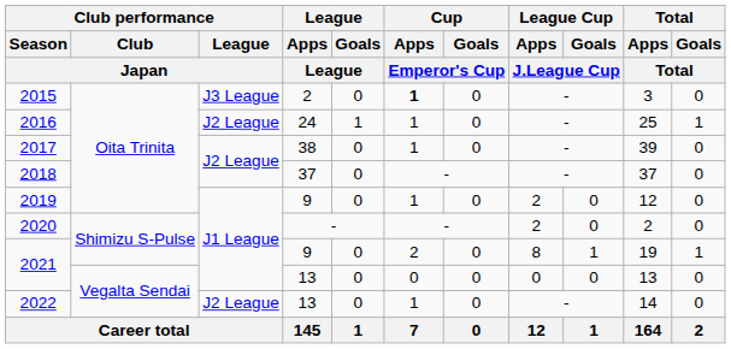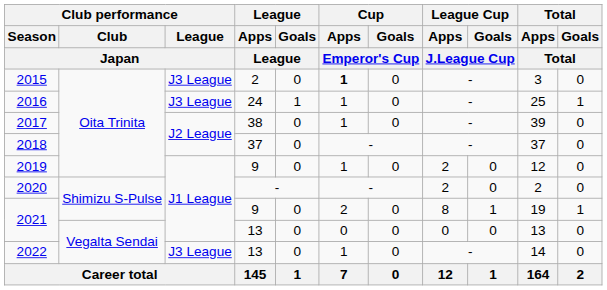 <table class="wikitable" style="text-align:center">
 <tr>
 <th colspan=3>Club performance</th>
 <th colspan=2>League</th>
 <th colspan=2>Cup</th>
 <th colspan=2>League Cup</th>
 <th colspan=2>Total</th>
 </tr>
 <tr>
 <th>Season</th>
 <th>Club</th>
 <th>League</th>
 <th>Apps</th>
 <th>Goals</th>
 <th>Apps</th>
 <th>Goals</th>
 <th>Apps</th>
 <th>Goals</th>
 <th>Apps</th>
 <th>Goals</th>
 </tr>
 <tr>
 <th colspan=3>Japan</th>
 <th colspan=2>League</th>
 <th colspan=2><a href='#'>Emperor's Cup</a></th>
 <th colspan=2><a href='#'>J.League Cup</a></th>
 <th colspan=2>Total</th>
 </tr>
 <tr>
 <td><a href='#'>2015</a></td>
 <td rowspan="5"><a href='#'>Oita Trinita</a></td>
 <td><a href='#'>J3 League</a></td>
 <td>2</td>
 <td>0</td>
 <td><strong>1</strong></td>
 <td>0</td>
 <td colspan=2>-</td>
 <td>3</td>
 <td>0</td>
 </tr>
 <tr>
 <td><a href='#'>2016</a></td>
-<td><a href='#'>J2 League</a></td>
+<td><a href='#'>J3 League</a></td>
 <td>24</td>
 <td>1</td>
 <td>1</td>
 <td>0</td>
 <td colspan=2>-</td>
 <td>25</td>
 <td>1</td>
 </tr>
 <tr>
 <td><a href='#'>2017</a></td>
 <td rowspan="2"><a href='#'>J2 League</a></td>
 <td>38</td>
 <td>0</td>
 <td>1</td>
 <td>0</td>
 <td colspan=2>-</td>
 <td>39</td>
 <td>0</td>
 </tr>
 <tr>
 <td><a href='#'>2018</a></td>
 <td>37</td>
 <td>0</td>
 <td colspan=2>-</td>
 <td colspan=2>-</td>
 <td>37</td>
 <td>0</td>
 </tr>
 <tr>
 <td><a href='#'>2019</a></td>
 <td rowspan="4"><a href='#'>J1 League</a></td>
 <td>9</td>
 <td>0</td>
 <td>1</td>
 <td>0</td>
 <td>2</td>
 <td>0</td>
 <td>12</td>
 <td>0</td>
 </tr>
 <tr>
 <td><a href='#'>2020</a></td>
 <td rowspan="2"><a href='#'>Shimizu S-Pulse</a></td>
 <td colspan=2>-</td>
 <td colspan=2>-</td>
 <td>2</td>
 <td>0</td>
 <td>2</td>
 <td>0</td>
 </tr>
 <tr>
 <td rowspan="2"><a href='#'>2021</a></td>
 <td>9</td>
 <td>0</td>
 <td>2</td>
 <td>0</td>
 <td>8</td>
 <td>1</td>
 <td>19</td>
 <td>1</td>
 </tr>
 <tr>
 <td rowspan="2"><a href='#'>Vegalta Sendai</a></td>
 <td>13</td>
 <td>0</td>
 <td>0</td>
 <td>0</td>
 <td>0</td>
 <td>0</td>
 <td>13</td>
 <td>0</td>
 </tr>
 <tr>
 <td><a href='#'>2022</a></td>
-<td><a href='#'>J2 League</a></td>
+<td><a href='#'>J3 League</a></td>
 <td>13</td>
 <td>0</td>
 <td>1</td>
 <td>0</td>
 <td colspan="2">-</td>
 <td>14</td>
 <td>0</td>
 </tr>
 <tr>
 <th colspan="3">Career total</th>
 <th>145</th>
 <th>1</th>
 <th>7</th>
 <th>0</th>
 <th>12</th>
 <th>1</th>
 <th>164</th>
 <th>2</th>
 </tr>
 </table>
